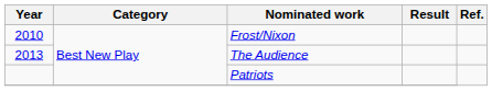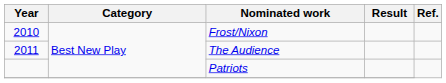 <table class=wikitable>
 <tr>
 <th scope="col" style="width:5em;">Year</th>
 <th scope="col" style="width:26em;">Category</th>
 <th scope="col" style="width:25em;">Nominated work</th>
 <th scope="col" style="width:5em;">Result</th>
 <th>Ref.</th>
 </tr>
 <tr>
 <td style="text-align:center;"><a href='#'>2010</a></td>
 <td rowspan=3><a href='#'>Best New Play</a></td>
 <td><em><a href='#'>Frost/Nixon</a></em></td>
 <td></td>
 <td></td>
 </tr>
 <tr>
-<td style="text-align:center;"><a href='#'>2013</a></td>
+<td style="text-align:center;"><a href='#'>2011</a></td>
 <td><em><a href='#'>The Audience</a></em></td>
 <td></td>
 <td></td>
 </tr>
 <tr>
 <td rowspan="1"></td>
 <td><a href='#'><em>Patriots</em></a></td>
 <td></td>
 <td rowspan=3></td>
 </tr>
 <tr>
 </tr>
 </table>
